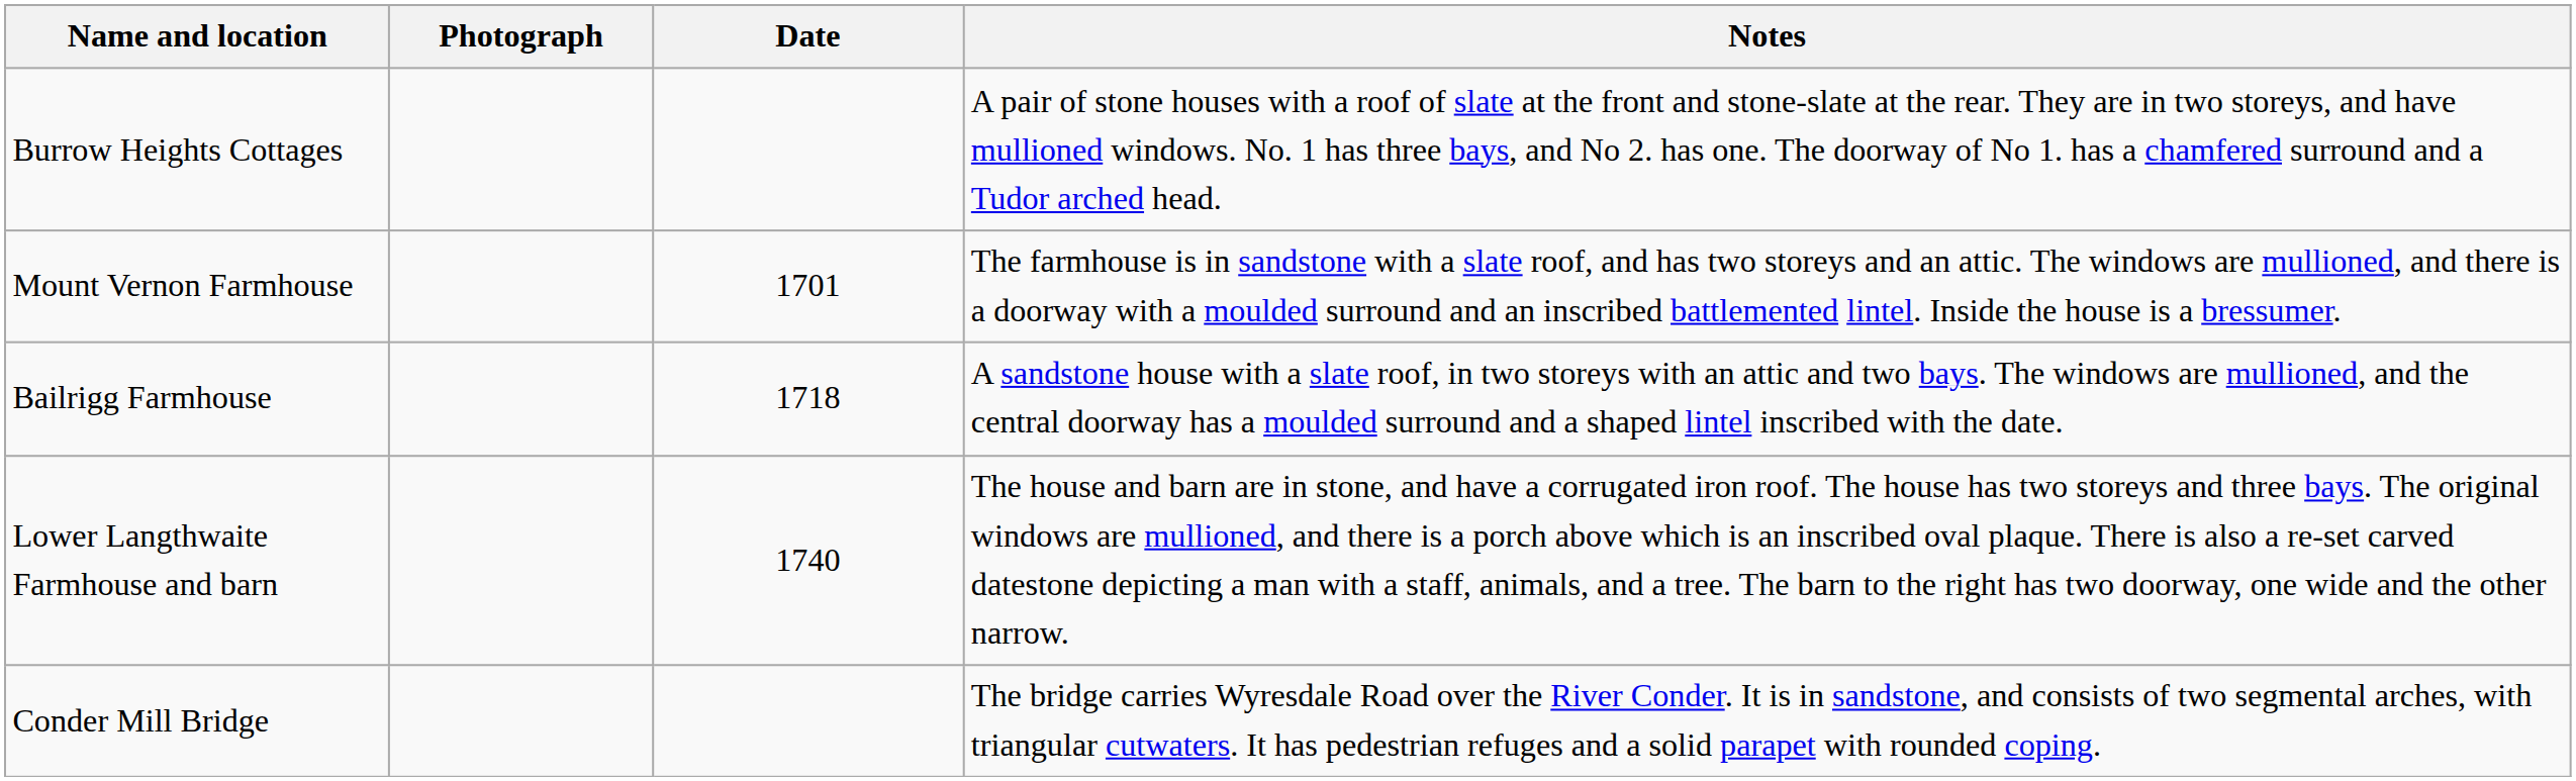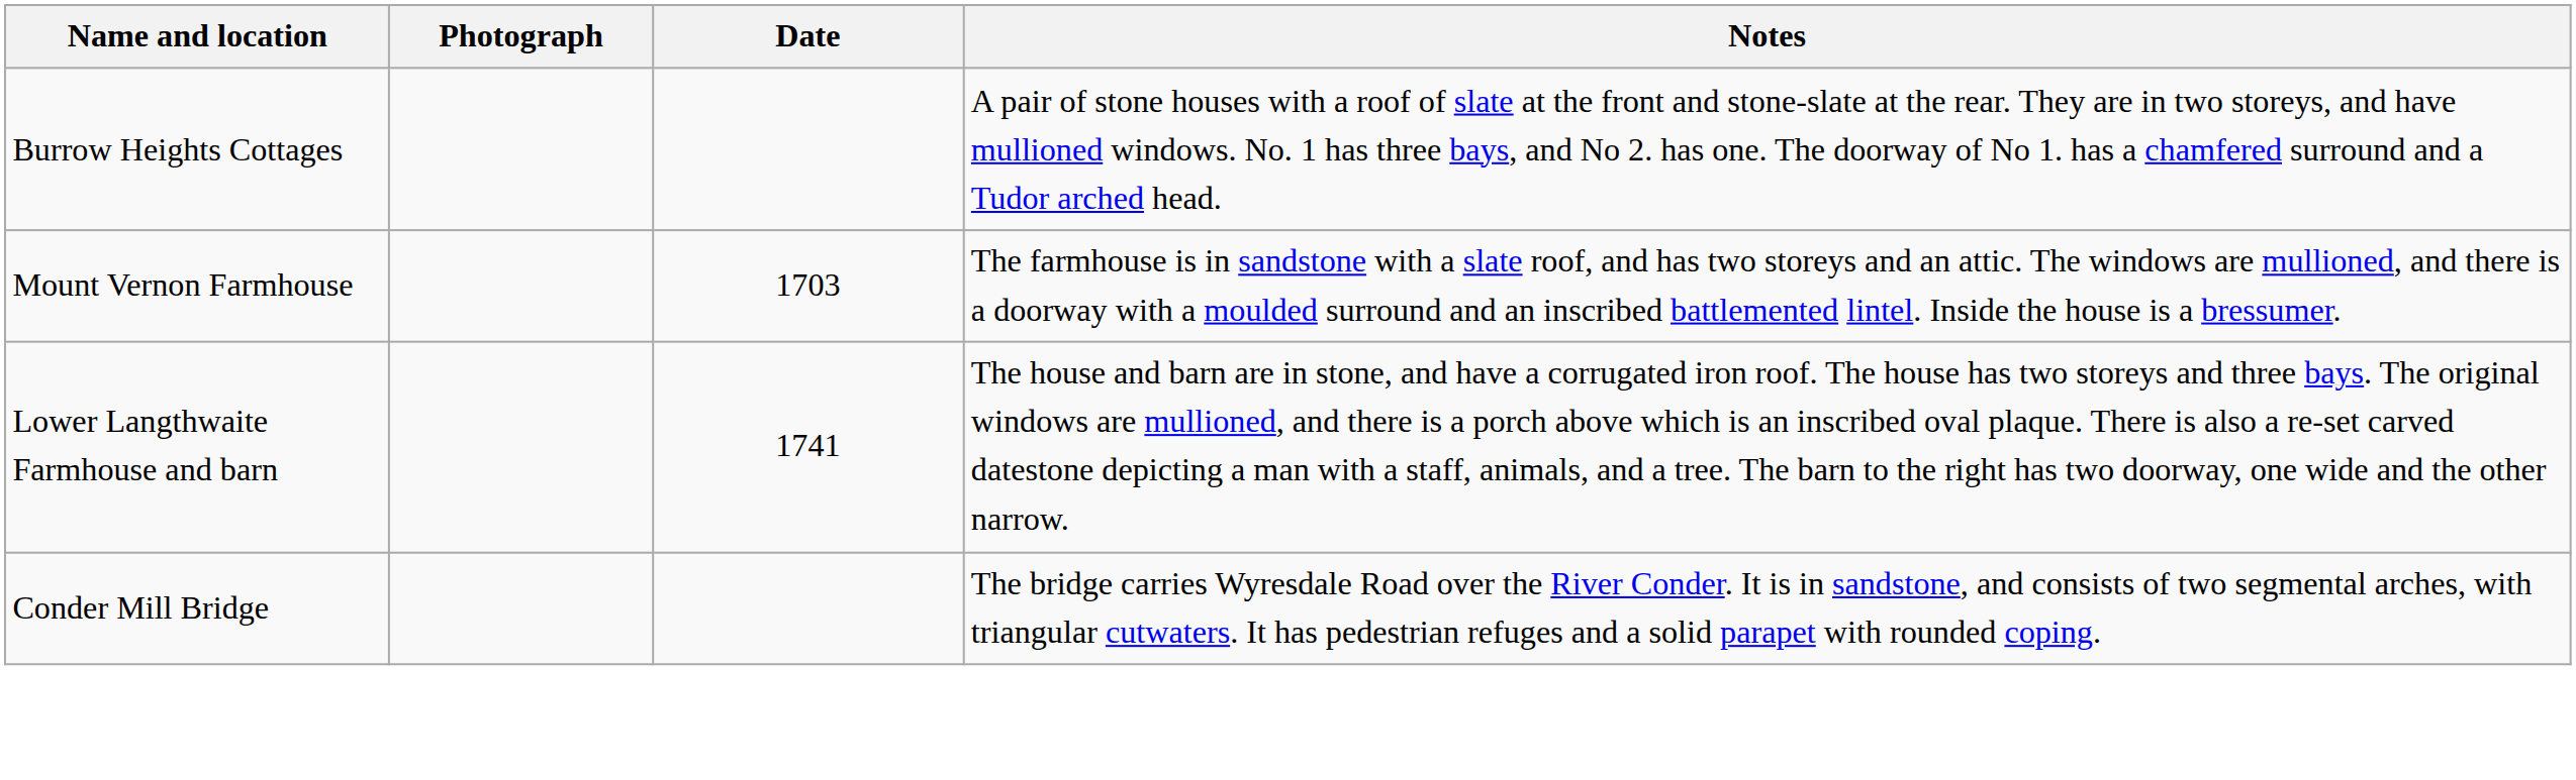 <table class="wikitable sortable plainrowheaders" style="width:100%;border:0px;text-align:left;line-height:150%;">
 <tr>
 <th scope="col"  style="width:150px">Name and location</th>
 <th scope="col"  style="width:100px" class="unsortable">Photograph</th>
 <th scope="col"  style="width:120px">Date</th>
 <th scope="col"  style="width:650px" class="unsortable">Notes</th>
 </tr>
 <tr>
 <td>Burrow Heights Cottages<br><small></small></td>
 <td></td>
 <td align="center"></td>
 <td>A pair of stone houses with a roof of <a href='#'>slate</a> at the front and stone-slate at the rear.  They are in two storeys, and have <a href='#'>mullioned</a> windows.  No. 1 has three <a href='#'>bays</a>, and No 2. has one.  The doorway of No 1. has a <a href='#'>chamfered</a> surround and a <a href='#'>Tudor arched</a> head.</td>
 </tr>
 <tr>
 <td>Mount Vernon Farmhouse<br><small></small></td>
 <td></td>
-<td align="center">1701</td>
+<td align="center">1703</td>
 <td>The farmhouse is in <a href='#'>sandstone</a> with a <a href='#'>slate</a> roof, and has two storeys and an attic.  The windows are <a href='#'>mullioned</a>, and there is a doorway with a <a href='#'>moulded</a> surround and an inscribed <a href='#'>battlemented</a> <a href='#'>lintel</a>.  Inside the house is a <a href='#'>bressumer</a>.</td>
-</tr>
-<tr>
-<td>Bailrigg Farmhouse<br><small></small></td>
-<td></td>
-<td align="center">1718</td>
-<td>A <a href='#'>sandstone</a> house with a <a href='#'>slate</a> roof, in two storeys with an attic and two <a href='#'>bays</a>.  The windows are <a href='#'>mullioned</a>, and the central doorway has a <a href='#'>moulded</a> surround and a shaped <a href='#'>lintel</a> inscribed with the date.</td>
 </tr>
 <tr>
 <td>Lower Langthwaite Farmhouse and barn<br><small></small></td>
 <td></td>
-<td align="center">1740</td>
+<td align="center">1741</td>
 <td>The house and barn are in stone, and have a corrugated iron roof.  The house has two storeys and three <a href='#'>bays</a>.  The original windows are <a href='#'>mullioned</a>, and there is a porch above which is an inscribed oval plaque.  There is also a re-set carved datestone depicting a man with a staff, animals, and a tree.  The barn to the right has two doorway, one wide and the other narrow.</td>
 </tr>
 <tr>
 <td>Conder Mill Bridge<br><small></small></td>
 <td></td>
 <td align="center"></td>
 <td>The bridge carries Wyresdale Road over the <a href='#'>River Conder</a>.  It is in <a href='#'>sandstone</a>, and consists of two segmental arches, with triangular <a href='#'>cutwaters</a>.  It has pedestrian refuges and a solid <a href='#'>parapet</a> with rounded <a href='#'>coping</a>.</td>
 </tr>
 <tr>
 </tr>
 </table>
